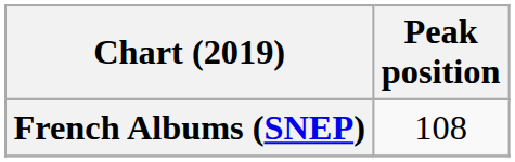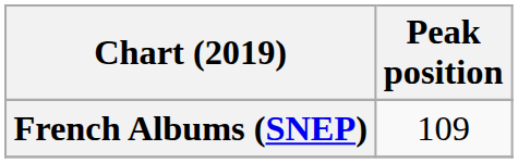 <table class="wikitable sortable plainrowheaders" style="text-align:center">
 <tr>
 <th scope="col">Chart (2019)</th>
 <th scope="col">Peak<br>position</th>
 </tr>
 <tr>
 </tr>
 <tr>
 </tr>
 <tr>
 </tr>
 <tr>
 <th scope="row">French Albums (<a href='#'>SNEP</a>)</th>
-<td>108</td>
+<td>109</td>
 </tr>
 <tr>
 </tr>
 <tr>
 </tr>
 <tr>
 </tr>
 <tr>
 </tr>
 <tr>
 </tr>
 <tr>
 </tr>
 </table>
